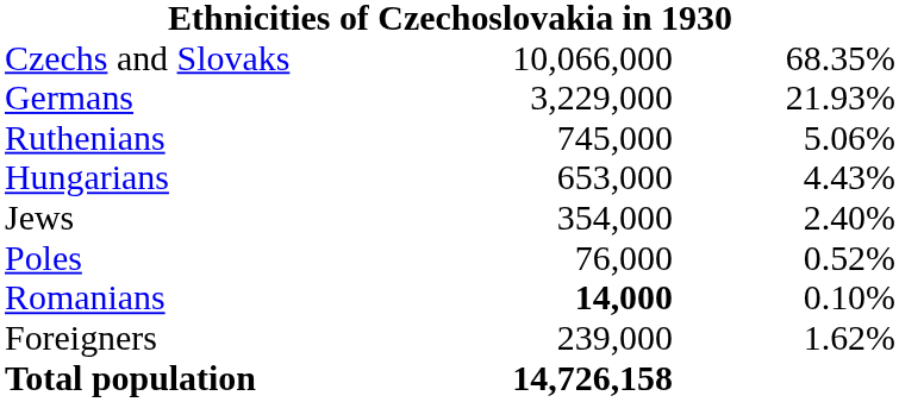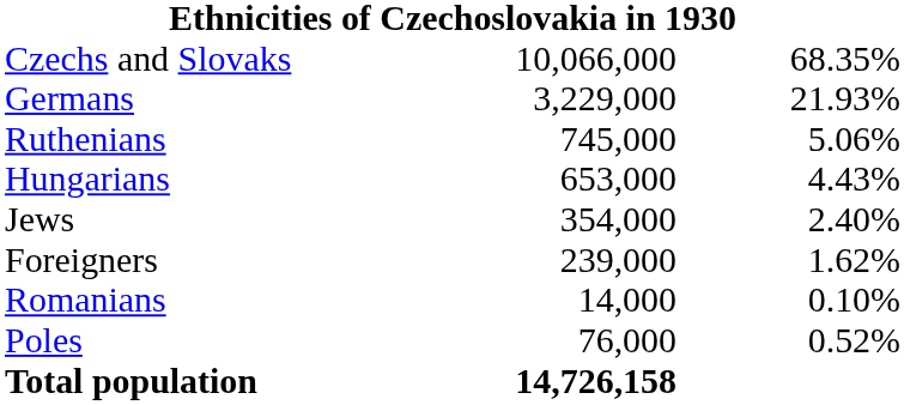 <table cellspacing="0" cellpadding="0" style="width:25em;text-align:right;">
 <tr>
 <th colspan="3" style="text-align:center;"><br>Ethnicities of Czechoslovakia in 1930</th>
 </tr>
 <tr>
 <td style="width:50%;text-align:left;"><a href='#'>Czechs</a> and <a href='#'>Slovaks</a></td>
 <td style="width:25%;">10,066,000</td>
 <td style="width:25%;">68.35%</td>
 </tr>
 <tr>
 <td align="left"><a href='#'>Germans</a></td>
 <td>3,229,000</td>
 <td>21.93%</td>
 </tr>
 <tr>
 <td align="left"><a href='#'>Ruthenians</a></td>
 <td>745,000</td>
 <td>5.06%</td>
 </tr>
 <tr>
 <td align="left"><a href='#'>Hungarians</a></td>
 <td>653,000</td>
 <td>4.43%</td>
 </tr>
 <tr>
 <td align="left">Jews</td>
 <td>354,000</td>
 <td>2.40%</td>
 </tr>
 <tr>
+<td align="left">Foreigners</td>
+<td>239,000</td>
+<td>1.62%</td>
+</tr>
+<tr>
+<td align="left"><a href='#'>Romanians</a></td>
+<td>14,000</td>
+<td>0.10%</td>
+</tr>
+<tr>
 <td align="left"><a href='#'>Poles</a></td>
 <td>76,000</td>
 <td>0.52%</td>
-</tr>
-<tr>
-<td align="left"><a href='#'>Romanians</a></td>
-<td><strong>14,000</strong></td>
-<td>0.10%</td>
-</tr>
-<tr>
-<td align="left">Foreigners</td>
-<td>239,000</td>
-<td>1.62%</td>
 </tr>
 <tr>
 <th align="left">Total population</th>
 <th align="right">14,726,158</th>
 </tr>
 <tr>
 <td colspan="3" style="text-align:center;"><br></td>
 </tr>
 </table>
